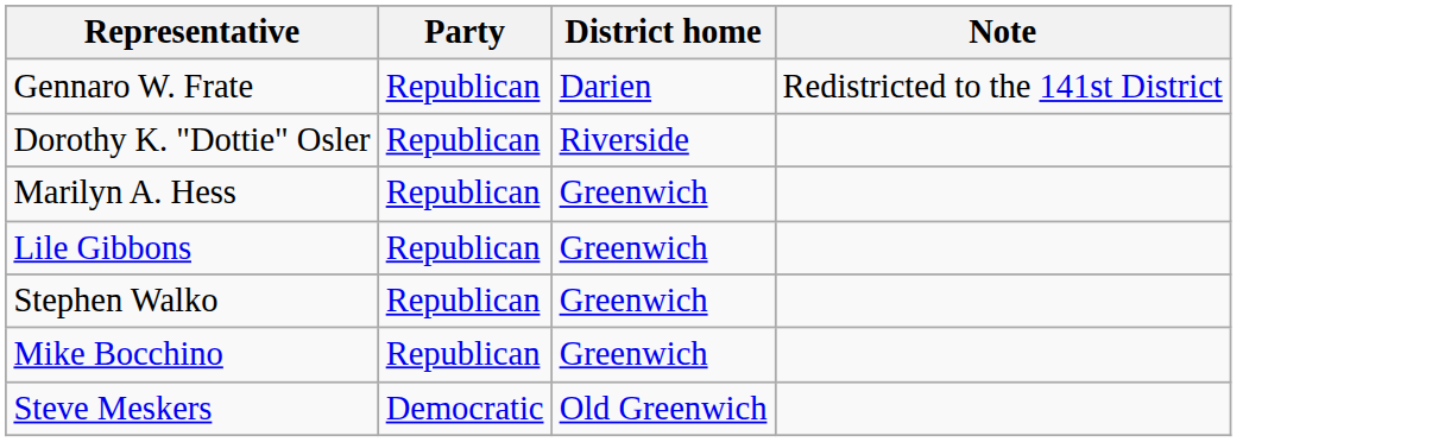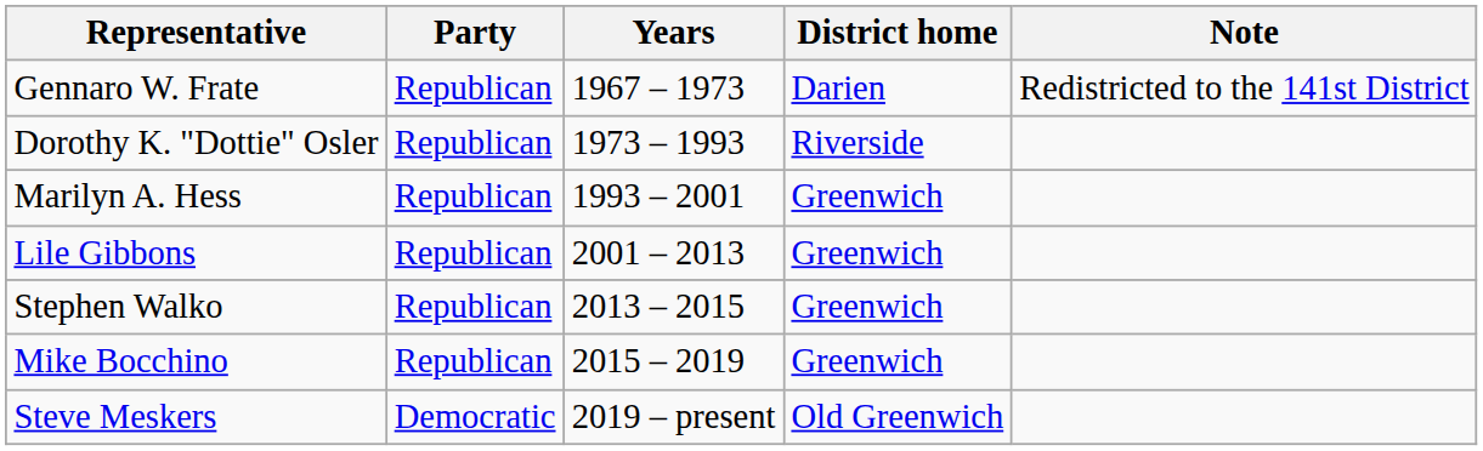 <table class=wikitable>
 <tr valign=bottom>
 <th>Representative</th>
 <th>Party</th>
+<th>Years</th>
 <th>District home</th>
 <th>Note</th>
 </tr>
 <tr>
 <td>Gennaro W. Frate</td>
 <td><a href='#'>Republican</a></td>
+<td>1967 – 1973</td>
 <td><a href='#'>Darien</a></td>
 <td>Redistricted to the <a href='#'>141st District</a></td>
 </tr>
 <tr>
 <td>Dorothy K. "Dottie" Osler</td>
 <td><a href='#'>Republican</a></td>
+<td>1973 – 1993</td>
 <td><a href='#'>Riverside</a></td>
 <td></td>
 </tr>
 <tr>
 <td>Marilyn A. Hess</td>
 <td><a href='#'>Republican</a></td>
+<td>1993 – 2001</td>
 <td><a href='#'>Greenwich</a></td>
 <td></td>
 </tr>
 <tr>
 <td><a href='#'>Lile Gibbons</a></td>
 <td><a href='#'>Republican</a></td>
+<td>2001 – 2013</td>
 <td><a href='#'>Greenwich</a></td>
 <td></td>
 </tr>
 <tr>
 <td>Stephen Walko</td>
 <td><a href='#'>Republican</a></td>
+<td>2013 – 2015</td>
 <td><a href='#'>Greenwich</a></td>
 <td></td>
 </tr>
 <tr>
 <td><a href='#'>Mike Bocchino</a></td>
 <td><a href='#'>Republican</a></td>
+<td>2015 – 2019</td>
 <td><a href='#'>Greenwich</a></td>
 <td></td>
 </tr>
 <tr>
 <td><a href='#'>Steve Meskers</a></td>
 <td><a href='#'>Democratic</a></td>
+<td>2019 – present</td>
 <td><a href='#'>Old Greenwich</a></td>
 <td></td>
 </tr>
 </table>
